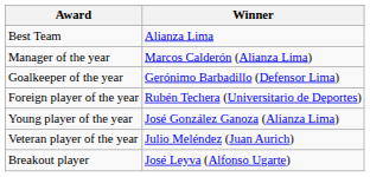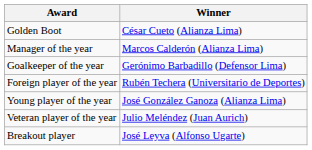 <table class="wikitable" style="font-size:85%">
 <tr>
 <th>Award</th>
 <th>Winner</th>
 </tr>
 <tr>
-<td>Best Team</td>
-<td> <a href='#'>Alianza Lima</a></td>
+<td>Golden Boot</td>
+<td> <a href='#'>César Cueto</a> (<a href='#'>Alianza Lima</a>)</td>
 </tr>
 <tr>
 <td>Manager of the year</td>
 <td> <a href='#'>Marcos Calderón</a> (<a href='#'>Alianza Lima</a>)</td>
 </tr>
 <tr>
 <td>Goalkeeper of the year</td>
 <td> <a href='#'>Gerónimo Barbadillo</a> (<a href='#'>Defensor Lima</a>)</td>
 </tr>
 <tr>
 <td>Foreign player of the year</td>
 <td> <a href='#'>Rubén Techera</a> (<a href='#'>Universitario de Deportes</a>)</td>
 </tr>
 <tr>
 <td>Young player of the year</td>
 <td> <a href='#'>José González Ganoza</a> (<a href='#'>Alianza Lima</a>)</td>
 </tr>
 <tr>
 <td>Veteran player of the year</td>
 <td> <a href='#'>Julio Meléndez</a> (<a href='#'>Juan Aurich</a>)</td>
 </tr>
 <tr>
 <td>Breakout player</td>
 <td> <a href='#'>José Leyva</a> (<a href='#'>Alfonso Ugarte</a>)</td>
 </tr>
 </table>
